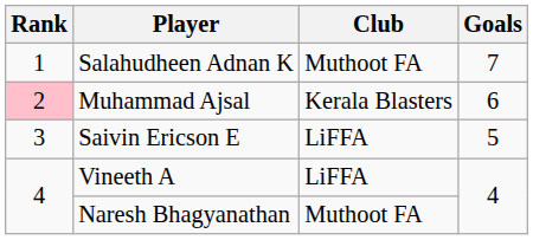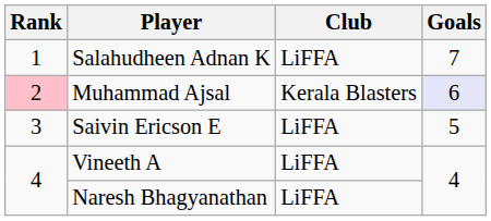 <table class="wikitable">
 <tr>
 <th>Rank</th>
 <th>Player</th>
 <th>Club</th>
 <th>Goals</th>
 </tr>
 <tr>
 <td align="center">1</td>
 <td>Salahudheen Adnan K</td>
-<td>Muthoot FA</td>
+<td>LiFFA</td>
 <td align="center">7</td>
 </tr>
 <tr>
 <td align="center" style="background: pink;">2</td>
 <td>Muhammad Ajsal</td>
 <td>Kerala Blasters</td>
-<td align="center">6</td>
+<td align="center" style="background: lavender;">6</td>
 </tr>
 <tr>
 <td align="center">3</td>
 <td>Saivin Ericson E</td>
 <td>LiFFA</td>
 <td align="center">5</td>
 </tr>
 <tr>
 <td rowspan="2" align="center">4</td>
 <td>Vineeth A</td>
 <td>LiFFA</td>
 <td rowspan="2" align="center">4</td>
 </tr>
 <tr>
 <td>Naresh Bhagyanathan</td>
-<td>Muthoot FA</td>
+<td>LiFFA</td>
 </tr>
 </table>
